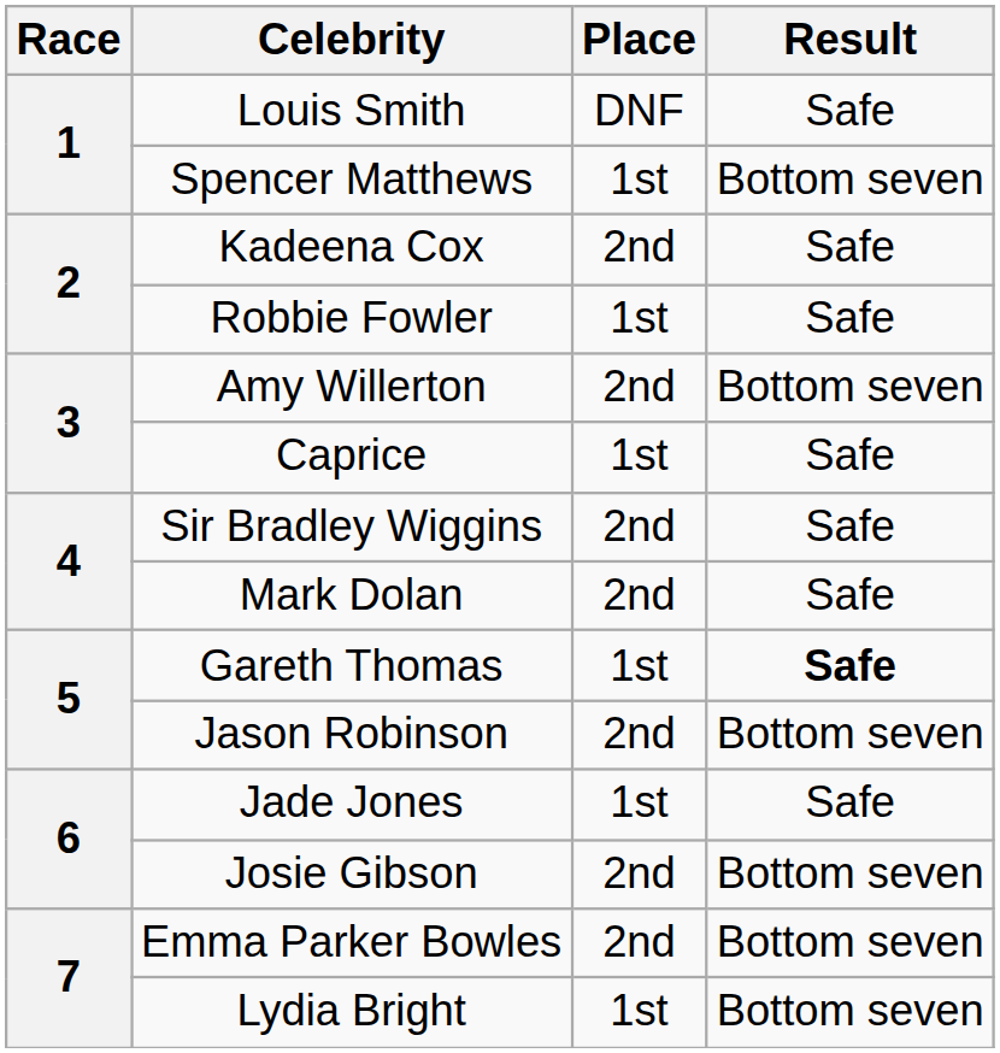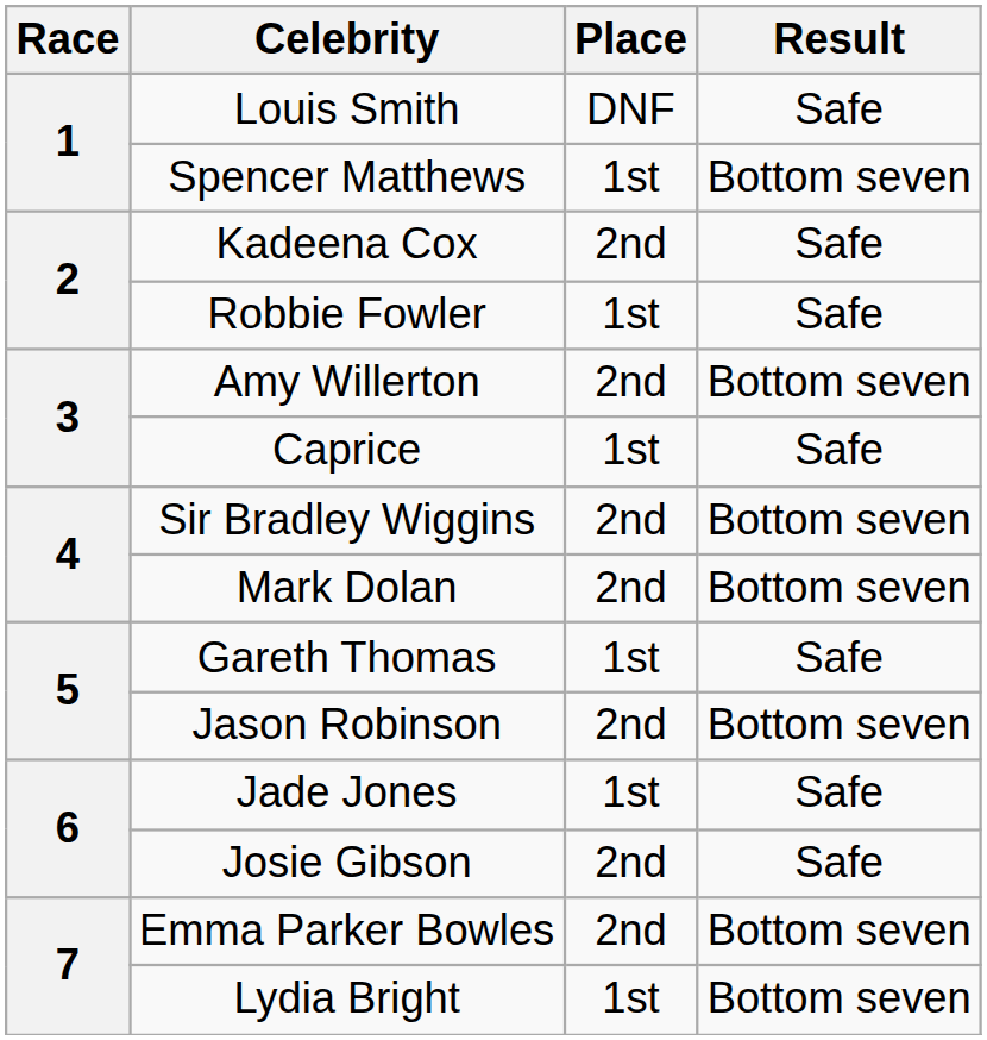 <table class="wikitable plainrowheaders" style="text-align:center;">
 <tr>
 <th>Race</th>
 <th>Celebrity</th>
 <th>Place</th>
 <th>Result</th>
 </tr>
 <tr>
 <th rowspan=2>1</th>
 <td>Louis Smith</td>
 <td>DNF</td>
 <td>Safe</td>
 </tr>
 <tr>
 <td>Spencer Matthews</td>
 <td>1st</td>
 <td>Bottom seven</td>
 </tr>
 <tr>
 <th rowspan=2>2</th>
 <td>Kadeena Cox</td>
 <td>2nd</td>
 <td>Safe</td>
 </tr>
 <tr>
 <td>Robbie Fowler</td>
 <td>1st</td>
 <td>Safe</td>
 </tr>
 <tr>
 <th rowspan=2>3</th>
 <td>Amy Willerton</td>
 <td>2nd</td>
 <td>Bottom seven</td>
 </tr>
 <tr>
 <td>Caprice</td>
 <td>1st</td>
 <td>Safe</td>
 </tr>
 <tr>
 <th rowspan=2>4</th>
 <td>Sir Bradley Wiggins</td>
 <td>2nd</td>
-<td>Safe</td>
+<td>Bottom seven</td>
 </tr>
 <tr>
 <td>Mark Dolan</td>
 <td>2nd</td>
-<td>Safe</td>
+<td>Bottom seven</td>
 </tr>
 <tr>
 <th rowspan=2>5</th>
 <td>Gareth Thomas</td>
 <td>1st</td>
-<td><strong>Safe</strong></td>
+<td>Safe</td>
 </tr>
 <tr>
 <td>Jason Robinson</td>
 <td>2nd</td>
 <td>Bottom seven</td>
 </tr>
 <tr>
 <th rowspan=2>6</th>
 <td>Jade Jones</td>
 <td>1st</td>
 <td>Safe</td>
 </tr>
 <tr>
 <td>Josie Gibson</td>
 <td>2nd</td>
-<td>Bottom seven</td>
+<td>Safe</td>
 </tr>
 <tr>
 <th rowspan=2>7</th>
 <td>Emma Parker Bowles</td>
 <td>2nd</td>
 <td>Bottom seven</td>
 </tr>
 <tr>
 <td>Lydia Bright</td>
 <td>1st</td>
 <td>Bottom seven</td>
 </tr>
 <tr>
 </tr>
 </table>
